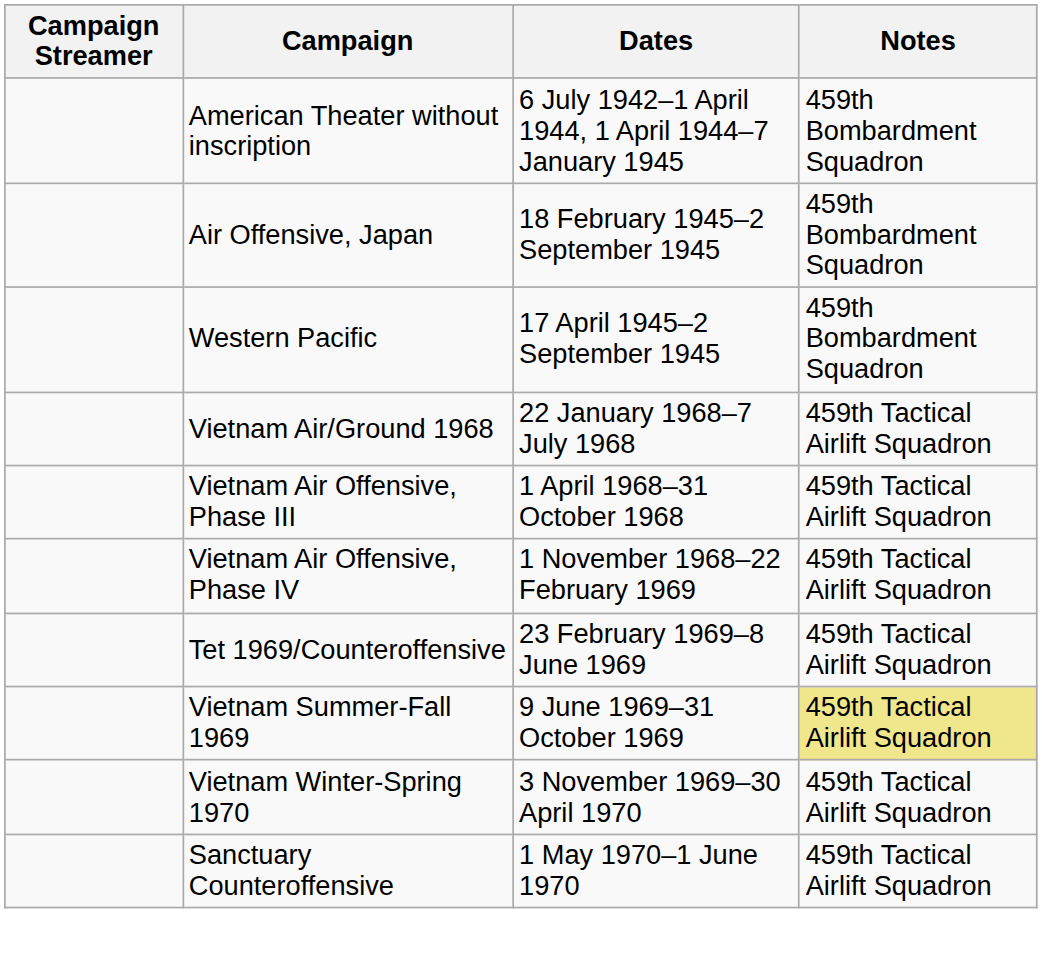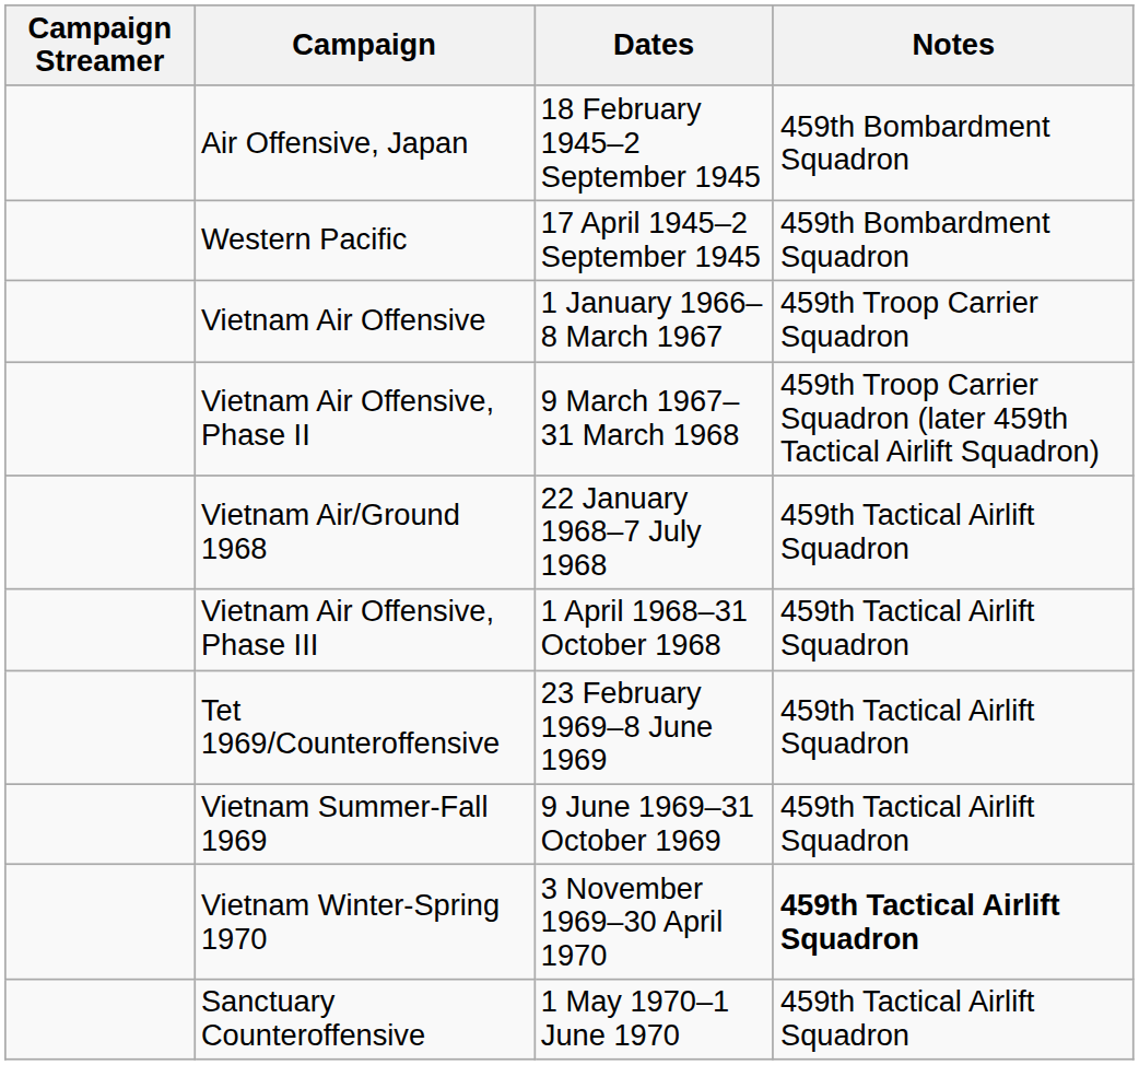 <table class="wikitable">
 <tr style="background:#efefef;">
 <th>Campaign Streamer</th>
 <th>Campaign</th>
 <th>Dates</th>
 <th>Notes</th>
-</tr>
-<tr>
-<td></td>
-<td>American Theater without inscription</td>
-<td>6 July 1942–1 April 1944, 1 April 1944–7 January 1945</td>
-<td>459th Bombardment Squadron</td>
 </tr>
 <tr>
 <td></td>
 <td>Air Offensive, Japan</td>
 <td>18 February 1945–2 September 1945</td>
 <td>459th Bombardment Squadron</td>
 </tr>
 <tr>
 <td></td>
 <td>Western Pacific</td>
 <td>17 April 1945–2 September 1945</td>
 <td>459th Bombardment Squadron</td>
 </tr>
 <tr>
 <td></td>
+<td>Vietnam Air Offensive</td>
+<td>1 January 1966–8 March 1967</td>
+<td>459th Troop Carrier Squadron</td>
+</tr>
+<tr>
+<td></td>
+<td>Vietnam Air Offensive, Phase II</td>
+<td>9 March 1967–31 March 1968</td>
+<td>459th Troop Carrier Squadron (later 459th Tactical Airlift Squadron)</td>
+</tr>
+<tr>
+<td></td>
 <td>Vietnam Air/Ground 1968</td>
 <td>22 January 1968–7 July 1968</td>
 <td>459th Tactical Airlift Squadron</td>
 </tr>
 <tr>
 <td></td>
 <td>Vietnam Air Offensive, Phase III</td>
 <td>1 April 1968–31 October 1968</td>
 <td>459th Tactical Airlift Squadron</td>
 </tr>
 <tr>
 <td></td>
-<td>Vietnam Air Offensive, Phase IV</td>
-<td>1 November 1968–22 February 1969</td>
-<td>459th Tactical Airlift Squadron</td>
-</tr>
-<tr>
-<td></td>
 <td>Tet 1969/Counteroffensive</td>
 <td>23 February 1969–8 June 1969</td>
 <td>459th Tactical Airlift Squadron</td>
 </tr>
 <tr>
 <td></td>
 <td>Vietnam Summer-Fall 1969</td>
 <td>9 June 1969–31 October 1969</td>
-<td style="background: khaki;">459th Tactical Airlift Squadron</td>
+<td>459th Tactical Airlift Squadron</td>
 </tr>
 <tr>
 <td></td>
 <td>Vietnam Winter-Spring 1970</td>
 <td>3 November 1969–30 April 1970</td>
-<td>459th Tactical Airlift Squadron</td>
+<td><strong>459th Tactical Airlift Squadron</strong></td>
 </tr>
 <tr>
 <td></td>
 <td>Sanctuary Counteroffensive</td>
 <td>1 May 1970–1 June 1970</td>
 <td>459th Tactical Airlift Squadron</td>
 </tr>
 </table>
